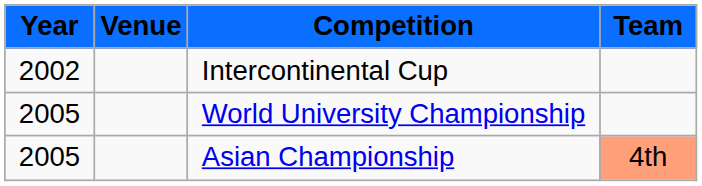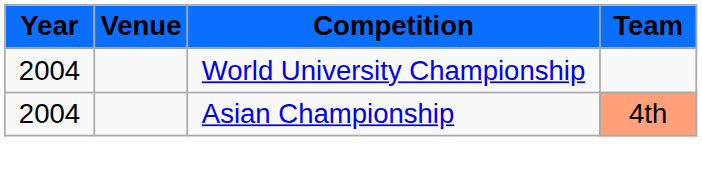 <table class="wikitable">
 <tr>
 <th style="background:#0A6EFF"><span>Year</span></th>
 <th style="background:#0A6EFF"><span>Venue</span></th>
 <th style="background:#0A6EFF"><span>Competition</span></th>
 <th style="background:#0A6EFF"><span> Team </span></th>
 </tr>
 <tr>
-<td> 2002 </td>
-<td> </td>
-<td> Intercontinental Cup</td>
-<td style="text-align:center"></td>
-</tr>
-<tr>
-<td> 2005 </td>
+<td> 2004 </td>
 <td>  </td>
 <td> <a href='#'>World University Championship</a> </td>
 <td style="text-align:center"></td>
 </tr>
 <tr>
-<td> 2005 </td>
+<td> 2004 </td>
 <td> </td>
 <td> <a href='#'>Asian Championship</a></td>
 <td style="background: lightsalmon; text-align:center">4th</td>
 </tr>
 </table>
